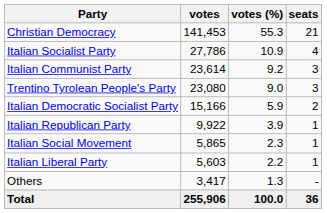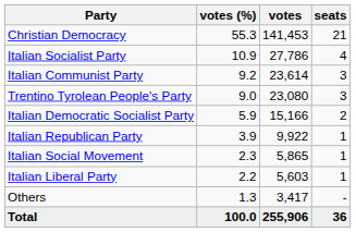 <table class="wikitable" style="font-size:95%; text-align:right;">
 <tr>
 <th>Party</th>
+<th>votes (%)</th>
 <th>votes</th>
-<th>votes (%)</th>
 <th>seats</th>
 </tr>
 <tr>
 <td align=left><a href='#'>Christian Democracy</a></td>
+<td>55.3</td>
 <td>141,453</td>
-<td>55.3</td>
 <td>21</td>
 </tr>
 <tr>
 <td align=left><a href='#'>Italian Socialist Party</a></td>
+<td>10.9</td>
 <td>27,786</td>
-<td>10.9</td>
 <td>4</td>
 </tr>
 <tr>
 <td align=left><a href='#'>Italian Communist Party</a></td>
+<td>9.2</td>
 <td>23,614</td>
-<td>9.2</td>
 <td>3</td>
 </tr>
 <tr>
 <td align=left><a href='#'>Trentino Tyrolean People's Party</a></td>
+<td>9.0</td>
 <td>23,080</td>
-<td>9.0</td>
 <td>3</td>
 </tr>
 <tr>
 <td align=left><a href='#'>Italian Democratic Socialist Party</a></td>
+<td>5.9</td>
 <td>15,166</td>
-<td>5.9</td>
 <td>2</td>
 </tr>
 <tr>
 <td align=left><a href='#'>Italian Republican Party</a></td>
+<td>3.9</td>
 <td>9,922</td>
-<td>3.9</td>
 <td>1</td>
 </tr>
 <tr>
 <td align=left><a href='#'>Italian Social Movement</a></td>
+<td>2.3</td>
 <td>5,865</td>
-<td>2.3</td>
 <td>1</td>
 </tr>
 <tr>
 <td align=left><a href='#'>Italian Liberal Party</a></td>
+<td>2.2</td>
 <td>5,603</td>
-<td>2.2</td>
 <td>1</td>
 </tr>
 <tr>
 <td align=left>Others</td>
+<td>1.3</td>
 <td>3,417</td>
-<td>1.3</td>
 <td>-</td>
 </tr>
 <tr bgcolor="EFEFEF">
 <td align=left><strong>Total</strong></td>
+<td><strong>100.0</strong></td>
 <td><strong>255,906</strong></td>
-<td><strong>100.0</strong></td>
 <td><strong>36</strong></td>
 </tr>
 </table>
